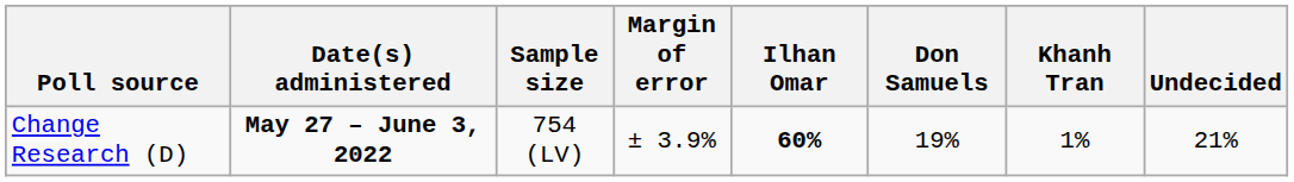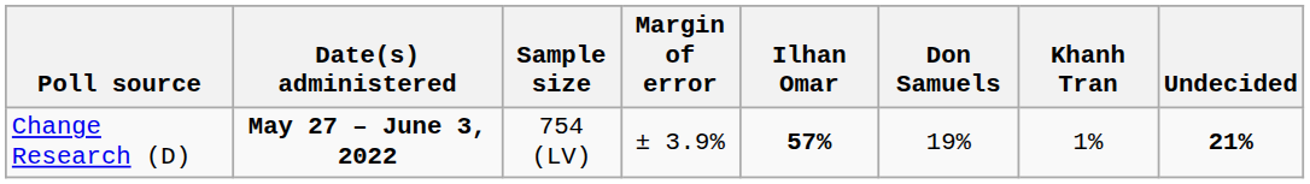 <table class="wikitable" style="font-size:90%;text-align:center;">
 <tr valign=bottom>
 <th>Poll source</th>
 <th>Date(s)<br>administered</th>
 <th>Sample<br>size</th>
 <th>Margin<br>of error</th>
 <th style="width:60px;">Ilhan<br>Omar</th>
 <th style="width:60px;">Don<br>Samuels</th>
 <th style="width:60px;">Khanh<br>Tran</th>
 <th>Undecided</th>
 </tr>
 <tr>
 <td style="text-align:left;"><a href='#'>Change Research</a> (D)</td>
 <td><strong>May 27 – June 3, 2022</strong></td>
 <td>754 (LV)</td>
 <td>± 3.9%</td>
-<td><strong>60%</strong></td>
+<td><strong>57%</strong></td>
 <td>19%</td>
 <td>1%</td>
-<td>21%</td>
+<td><strong>21%</strong></td>
 </tr>
 </table>
